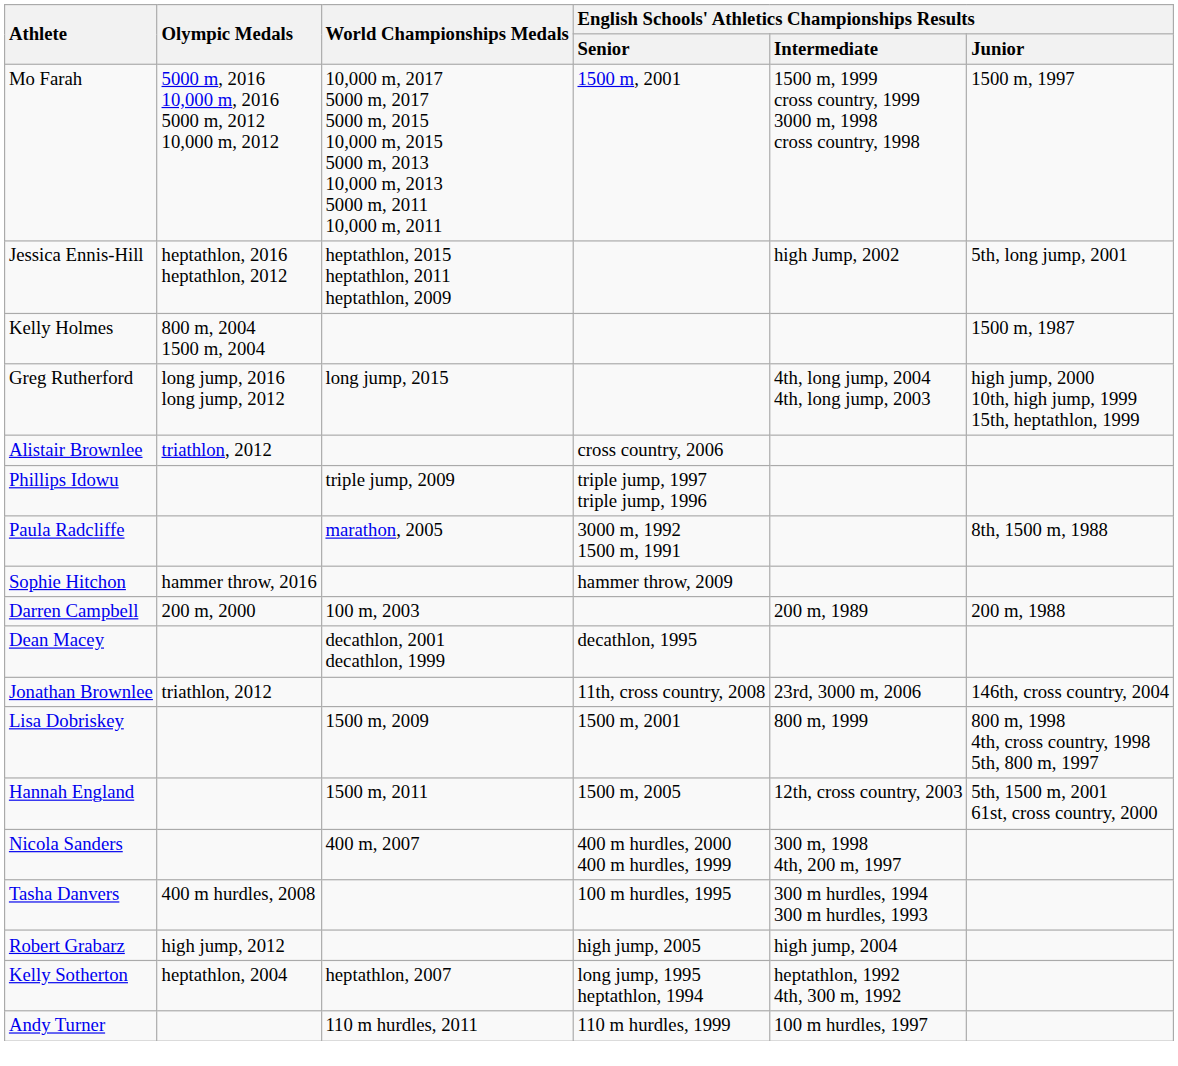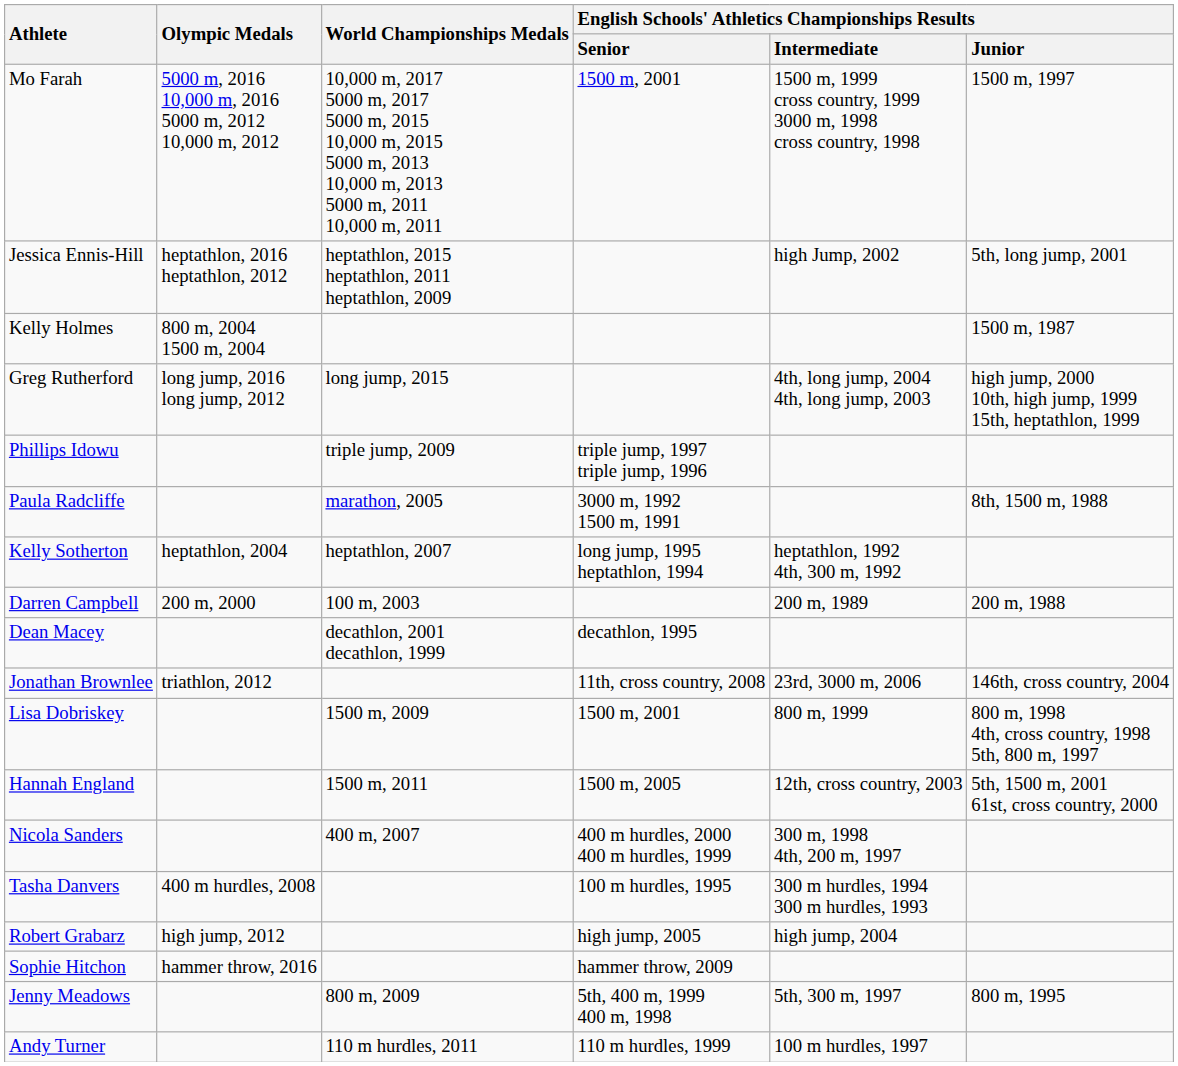 <table class="wikitable collapsible collapsed">
 <tr>
 <th rowspan="2" style="text-align: left">Athlete</th>
 <th rowspan="2" style="text-align: left">Olympic Medals</th>
 <th rowspan="2" style="text-align: left">World Championships Medals</th>
 <th colspan="3" style="text-align: left">English Schools' Athletics Championships Results</th>
 </tr>
 <tr>
 <th style="text-align: left">Senior</th>
 <th style="text-align: left">Intermediate</th>
 <th style="text-align: left">Junior</th>
 </tr>
 <tr valign="top">
 <td>Mo Farah</td>
 <td> <a href='#'>5000 m</a>, 2016<br> <a href='#'>10,000 m</a>, 2016<br> 5000 m, 2012<br> 10,000 m, 2012</td>
 <td> 10,000 m, 2017<br> 5000 m, 2017<br> 5000 m, 2015<br> 10,000 m, 2015<br> 5000 m, 2013<br> 10,000 m, 2013<br> 5000 m, 2011<br> 10,000 m, 2011</td>
 <td> <a href='#'>1500 m</a>, 2001</td>
 <td> 1500 m, 1999<br> cross country, 1999<br> 3000 m, 1998<br> cross country, 1998</td>
 <td> 1500 m, 1997</td>
 </tr>
 <tr valign="top">
 <td>Jessica Ennis-Hill</td>
 <td> heptathlon, 2016<br> heptathlon, 2012<br></td>
 <td> heptathlon, 2015<br> heptathlon, 2011<br> heptathlon, 2009</td>
 <td></td>
 <td> high Jump, 2002</td>
 <td>5th, long jump, 2001</td>
 </tr>
 <tr valign="top">
 <td>Kelly Holmes</td>
 <td> 800 m, 2004<br> 1500 m, 2004</td>
 <td></td>
 <td></td>
 <td></td>
 <td> 1500 m, 1987</td>
 </tr>
 <tr valign="top">
 <td>Greg Rutherford</td>
 <td> long jump, 2016<br> long jump, 2012</td>
 <td> long jump, 2015</td>
 <td></td>
 <td>4th, long jump, 2004<br>4th, long jump, 2003</td>
 <td> high jump, 2000<br>10th, high jump, 1999<br>15th, heptathlon, 1999</td>
 </tr>
 <tr valign="top">
-<td><a href='#'>Alistair Brownlee</a></td>
-<td> <a href='#'>triathlon</a>, 2012</td>
-<td></td>
-<td> cross country, 2006</td>
-<td></td>
-<td></td>
-</tr>
-<tr valign="top">
 <td><a href='#'>Phillips Idowu</a></td>
 <td></td>
 <td> triple jump, 2009</td>
 <td> triple jump, 1997<br> triple jump, 1996</td>
 <td></td>
 <td></td>
 </tr>
 <tr valign="top">
 <td><a href='#'>Paula Radcliffe</a></td>
 <td></td>
 <td> <a href='#'>marathon</a>, 2005</td>
 <td> 3000 m, 1992<br> 1500 m, 1991</td>
 <td></td>
 <td>8th, 1500 m, 1988</td>
 </tr>
 <tr valign="top">
-<td><a href='#'>Sophie Hitchon</a></td>
-<td> hammer throw, 2016</td>
-<td></td>
-<td> hammer throw, 2009</td>
-<td></td>
+<td><a href='#'>Kelly Sotherton</a></td>
+<td> heptathlon, 2004</td>
+<td> heptathlon, 2007</td>
+<td> long jump, 1995<br> heptathlon, 1994</td>
+<td>  heptathlon, 1992<br>4th, 300 m, 1992</td>
 <td></td>
 </tr>
 <tr valign="top">
 <td><a href='#'>Darren Campbell</a></td>
 <td> 200 m, 2000</td>
 <td> 100 m, 2003</td>
 <td></td>
 <td> 200 m, 1989</td>
 <td> 200 m, 1988</td>
 </tr>
 <tr valign="top">
 <td><a href='#'>Dean Macey</a></td>
 <td></td>
 <td> decathlon, 2001<br> decathlon, 1999</td>
 <td> decathlon, 1995</td>
 <td></td>
 <td></td>
 </tr>
 <tr valign="top">
 <td><a href='#'>Jonathan Brownlee</a></td>
 <td> triathlon, 2012</td>
 <td></td>
 <td>11th, cross country, 2008</td>
 <td>23rd, 3000 m, 2006</td>
 <td>146th, cross country, 2004</td>
 </tr>
 <tr valign="top">
 <td><a href='#'>Lisa Dobriskey</a></td>
 <td></td>
 <td> 1500 m, 2009</td>
 <td> 1500 m, 2001</td>
 <td> 800 m, 1999</td>
 <td> 800 m, 1998<br>4th, cross country, 1998<br>5th, 800 m, 1997</td>
 </tr>
 <tr valign="top">
 <td><a href='#'>Hannah England</a></td>
 <td></td>
 <td> 1500 m, 2011</td>
 <td> 1500 m, 2005</td>
 <td>12th, cross country, 2003</td>
 <td>5th, 1500 m, 2001<br>61st, cross country, 2000</td>
 </tr>
 <tr valign="top">
 <td><a href='#'>Nicola Sanders</a></td>
 <td></td>
 <td> 400 m, 2007</td>
 <td> 400 m hurdles, 2000<br> 400 m hurdles, 1999</td>
 <td> 300 m, 1998<br>4th, 200 m, 1997</td>
 <td></td>
 </tr>
 <tr valign="top">
 <td><a href='#'>Tasha Danvers</a></td>
 <td> 400 m hurdles, 2008</td>
 <td></td>
 <td> 100 m hurdles, 1995</td>
 <td> 300 m hurdles, 1994<br> 300 m hurdles, 1993</td>
 <td></td>
 </tr>
 <tr valign="top">
 <td><a href='#'>Robert Grabarz</a></td>
 <td> high jump, 2012</td>
 <td></td>
 <td> high jump, 2005</td>
 <td> high jump, 2004</td>
 <td></td>
 </tr>
 <tr valign="top">
-<td><a href='#'>Kelly Sotherton</a></td>
-<td> heptathlon, 2004</td>
-<td> heptathlon, 2007</td>
-<td> long jump, 1995<br> heptathlon, 1994</td>
-<td>  heptathlon, 1992<br>4th, 300 m, 1992</td>
+<td><a href='#'>Sophie Hitchon</a></td>
+<td> hammer throw, 2016</td>
 <td></td>
+<td> hammer throw, 2009</td>
+<td></td>
+<td></td>
+</tr>
+<tr valign="top">
+<td><a href='#'>Jenny Meadows</a></td>
+<td></td>
+<td> 800 m, 2009</td>
+<td>5th, 400 m, 1999<br> 400 m, 1998</td>
+<td>5th, 300 m, 1997</td>
+<td> 800 m, 1995</td>
 </tr>
 <tr valign="top">
 <td><a href='#'>Andy Turner</a></td>
 <td></td>
 <td> 110 m hurdles, 2011</td>
 <td> 110 m hurdles, 1999</td>
 <td> 100 m hurdles, 1997</td>
 <td></td>
 </tr>
 </table>
